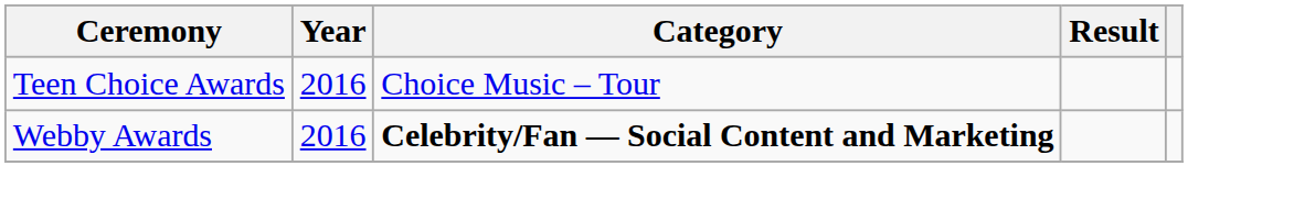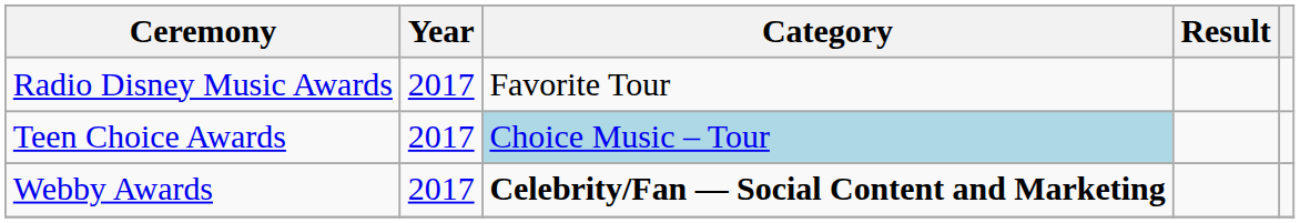 <table class="wikitable">
 <tr>
 <th scope="col">Ceremony</th>
 <th scope="col">Year</th>
 <th scope="col">Category</th>
 <th scope="col">Result</th>
 <th scope="col" class="unsortable"></th>
 </tr>
 <tr>
+<td><a href='#'>Radio Disney Music Awards</a></td>
+<td><a href='#'>2017</a></td>
+<td>Favorite Tour</td>
+<td></td>
+<td style="text-align:center;"></td>
+</tr>
+<tr>
 <td><a href='#'>Teen Choice Awards</a></td>
-<td><a href='#'>2016</a></td>
-<td><a href='#'>Choice Music – Tour</a></td>
+<td><a href='#'>2017</a></td>
+<td style="background: lightblue;"><a href='#'>Choice Music – Tour</a></td>
 <td></td>
 <td style="text-align:center;"></td>
 </tr>
 <tr>
 <td><a href='#'>Webby Awards</a></td>
-<td><a href='#'>2016</a></td>
+<td><a href='#'>2017</a></td>
 <td><strong>Celebrity/Fan — Social Content and Marketing</strong></td>
 <td></td>
 <td style="text-align:center;"></td>
 </tr>
 <tr>
 </tr>
 </table>
